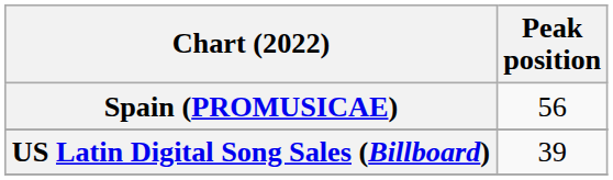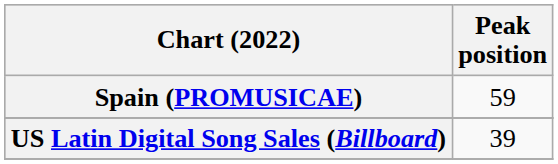 <table class="wikitable sortable plainrowheaders" style="text-align:center">
 <tr>
 <th scope="col">Chart (2022)</th>
 <th scope="col">Peak<br>position</th>
 </tr>
 <tr>
 <th scope="row">Spain (<a href='#'>PROMUSICAE</a>)</th>
-<td>56</td>
+<td>59</td>
 </tr>
 <tr>
 </tr>
 <tr>
 <th scope="row">US <a href='#'>Latin Digital Song Sales</a> (<em><a href='#'>Billboard</a></em>)</th>
 <td>39</td>
 </tr>
 <tr>
 </tr>
 </table>
